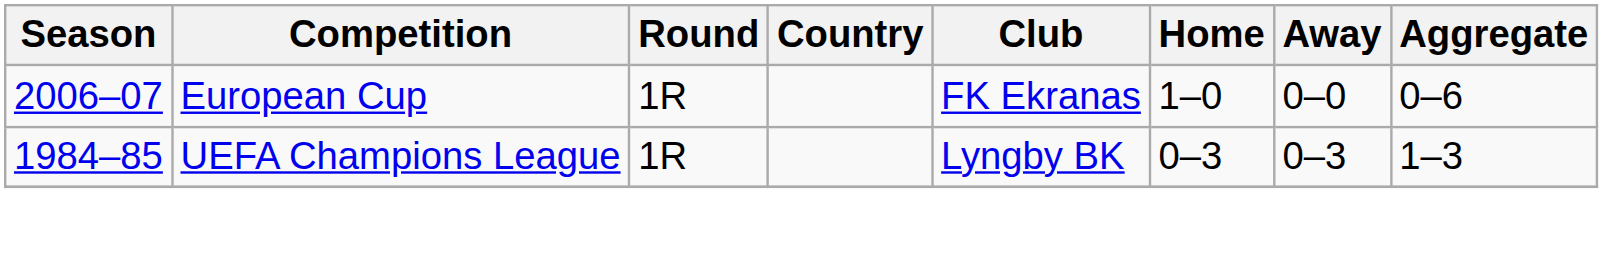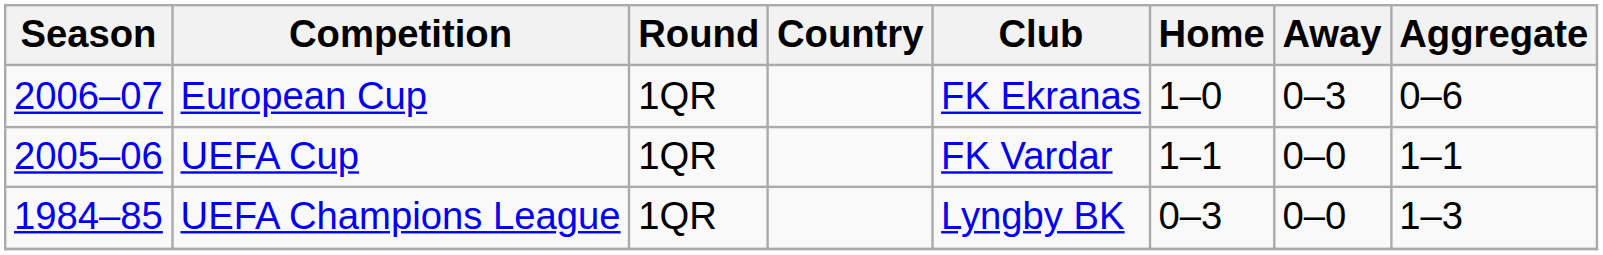 <table class="wikitable">
 <tr>
 <th>Season</th>
 <th>Competition</th>
 <th>Round</th>
 <th>Country</th>
 <th>Club</th>
 <th>Home</th>
 <th>Away</th>
 <th>Aggregate</th>
 </tr>
 <tr>
 <td><a href='#'>2006–07</a></td>
 <td><a href='#'>European Cup</a></td>
-<td>1R</td>
+<td>1QR</td>
 <td></td>
 <td><a href='#'>FK Ekranas</a></td>
 <td>1–0</td>
+<td>0–3</td>
+<td>0–6</td>
+</tr>
+<tr>
+<td><a href='#'>2005–06</a></td>
+<td><a href='#'>UEFA Cup</a></td>
+<td>1QR</td>
+<td></td>
+<td><a href='#'>FK Vardar</a></td>
+<td>1–1</td>
 <td>0–0</td>
-<td>0–6</td>
+<td>1–1</td>
 </tr>
 <tr>
 <td><a href='#'>1984–85</a></td>
 <td><a href='#'>UEFA Champions League</a></td>
-<td>1R</td>
+<td>1QR</td>
 <td></td>
 <td><a href='#'>Lyngby BK</a></td>
 <td>0–3</td>
-<td>0–3</td>
+<td>0–0</td>
 <td>1–3</td>
 </tr>
 <tr>
 </tr>
 </table>
